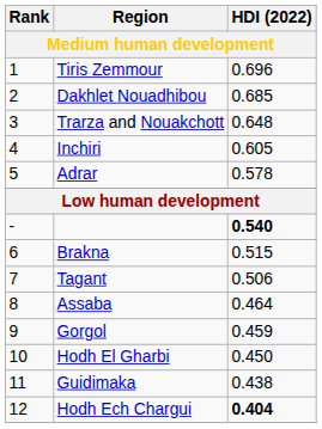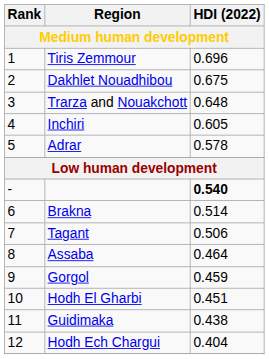 <table class="wikitable sortable">
 <tr>
 <th class="sort">Rank</th>
 <th class="sort">Region</th>
 <th class="sort">HDI (2022)</th>
 </tr>
 <tr>
 <th colspan="3" style="color:#fc0;">Medium human development</th>
 </tr>
 <tr>
 <td>1</td>
 <td style="text-align:left"><a href='#'>Tiris Zemmour</a></td>
 <td>0.696</td>
 </tr>
 <tr>
 <td>2</td>
 <td style="text-align:left"><a href='#'>Dakhlet Nouadhibou</a></td>
-<td>0.685</td>
+<td>0.675</td>
 </tr>
 <tr>
 <td>3</td>
 <td style="text-align:left"><a href='#'>Trarza</a> and <a href='#'>Nouakchott</a></td>
 <td>0.648</td>
 </tr>
 <tr>
 <td>4</td>
 <td style="text-align:left"><a href='#'>Inchiri</a></td>
 <td>0.605</td>
 </tr>
 <tr>
 <td>5</td>
 <td style="text-align:left"><a href='#'>Adrar</a></td>
 <td>0.578</td>
 </tr>
 <tr style="background:#e6e6e6">
 </tr>
 <tr>
 <th colspan="3" style="color:#900;">Low human development</th>
 </tr>
 <tr>
 <td>-</td>
 <td style="text-align:left"><strong></strong></td>
 <td><strong>0.540</strong></td>
 </tr>
 <tr>
 <td>6</td>
 <td style="text-align:left"><a href='#'>Brakna</a></td>
-<td>0.515</td>
+<td>0.514</td>
 </tr>
 <tr>
 <td>7</td>
 <td style="text-align:left"><a href='#'>Tagant</a></td>
 <td>0.506</td>
 </tr>
 <tr>
 <td>8</td>
 <td style="text-align:left"><a href='#'>Assaba</a></td>
 <td>0.464</td>
 </tr>
 <tr>
 <td>9</td>
 <td style="text-align:left"><a href='#'>Gorgol</a></td>
 <td>0.459</td>
 </tr>
 <tr>
 <td>10</td>
 <td style="text-align:left"><a href='#'>Hodh El Gharbi</a></td>
-<td>0.450</td>
+<td>0.451</td>
 </tr>
 <tr>
 <td>11</td>
 <td style="text-align:left"><a href='#'>Guidimaka</a></td>
 <td>0.438</td>
 </tr>
 <tr>
 <td>12</td>
 <td style="text-align:left"><a href='#'>Hodh Ech Chargui</a></td>
-<td><strong>0.404</strong></td>
+<td>0.404</td>
 </tr>
 <tr>
 </tr>
 </table>
